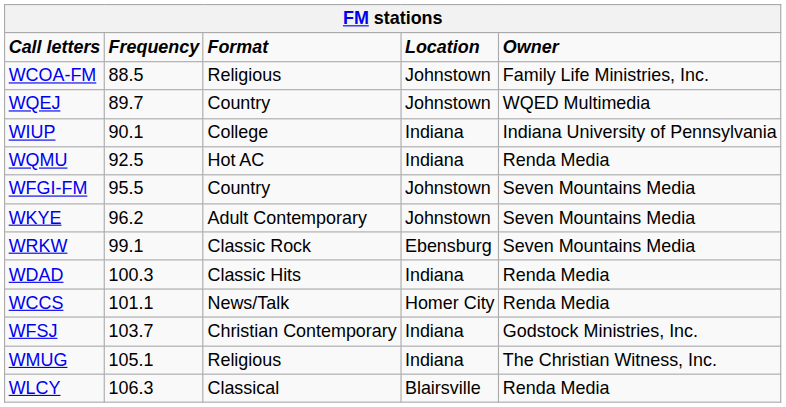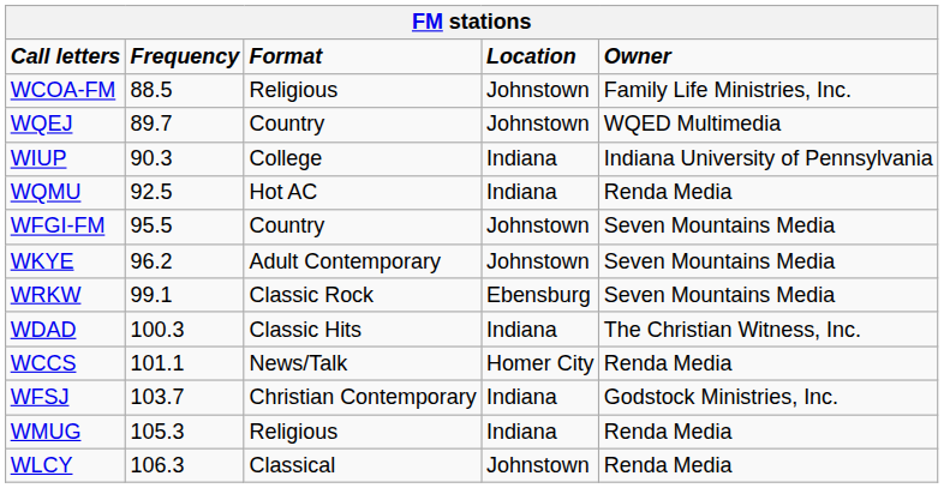 <table class="wikitable">
 <tr>
 <th colspan=5><a href='#'>FM</a> stations</th>
 </tr>
 <tr>
 <td><strong><em>Call letters</em></strong></td>
 <td><strong><em>Frequency</em></strong></td>
 <td><strong><em>Format</em></strong></td>
 <td><strong><em>Location</em></strong></td>
 <td><strong><em>Owner</em></strong></td>
 </tr>
 <tr>
 <td><a href='#'>WCOA-FM</a></td>
 <td>88.5</td>
 <td>Religious</td>
 <td>Johnstown</td>
 <td>Family Life Ministries, Inc.</td>
 </tr>
 <tr>
 <td><a href='#'>WQEJ</a></td>
 <td>89.7</td>
 <td>Country</td>
 <td>Johnstown</td>
 <td>WQED Multimedia</td>
 </tr>
 <tr>
 <td><a href='#'>WIUP</a></td>
-<td>90.1</td>
+<td>90.3</td>
 <td>College</td>
 <td>Indiana</td>
 <td>Indiana University of Pennsylvania</td>
 </tr>
 <tr>
 <td><a href='#'>WQMU</a></td>
 <td>92.5</td>
 <td>Hot AC</td>
 <td>Indiana</td>
 <td>Renda Media</td>
 </tr>
 <tr>
 <td><a href='#'>WFGI-FM</a></td>
 <td>95.5</td>
 <td>Country</td>
 <td>Johnstown</td>
 <td>Seven Mountains Media</td>
 </tr>
 <tr>
 <td><a href='#'>WKYE</a></td>
 <td>96.2</td>
 <td>Adult Contemporary</td>
 <td>Johnstown</td>
 <td>Seven Mountains Media</td>
 </tr>
 <tr>
 <td><a href='#'>WRKW</a></td>
 <td>99.1</td>
 <td>Classic Rock</td>
 <td>Ebensburg</td>
 <td>Seven Mountains Media</td>
 </tr>
 <tr>
 <td><a href='#'>WDAD</a></td>
 <td>100.3</td>
 <td>Classic Hits</td>
 <td>Indiana</td>
-<td>Renda Media</td>
+<td>The Christian Witness, Inc.</td>
 </tr>
 <tr>
 <td><a href='#'>WCCS</a></td>
 <td>101.1</td>
 <td>News/Talk</td>
 <td>Homer City</td>
 <td>Renda Media</td>
 </tr>
 <tr>
 <td><a href='#'>WFSJ</a></td>
 <td>103.7</td>
 <td>Christian Contemporary</td>
 <td>Indiana</td>
 <td>Godstock Ministries, Inc.</td>
 </tr>
 <tr>
 <td><a href='#'>WMUG</a></td>
-<td>105.1</td>
+<td>105.3</td>
 <td>Religious</td>
 <td>Indiana</td>
-<td>The Christian Witness, Inc.</td>
+<td>Renda Media</td>
 </tr>
 <tr>
 <td><a href='#'>WLCY</a></td>
 <td>106.3</td>
 <td>Classical</td>
-<td>Blairsville</td>
+<td>Johnstown</td>
 <td>Renda Media</td>
 </tr>
 </table>
